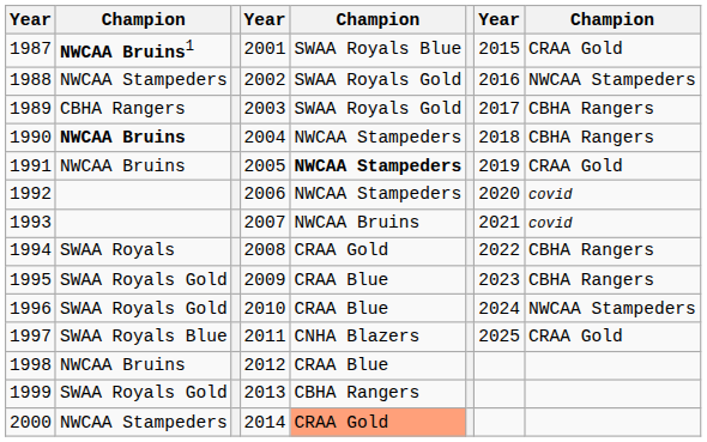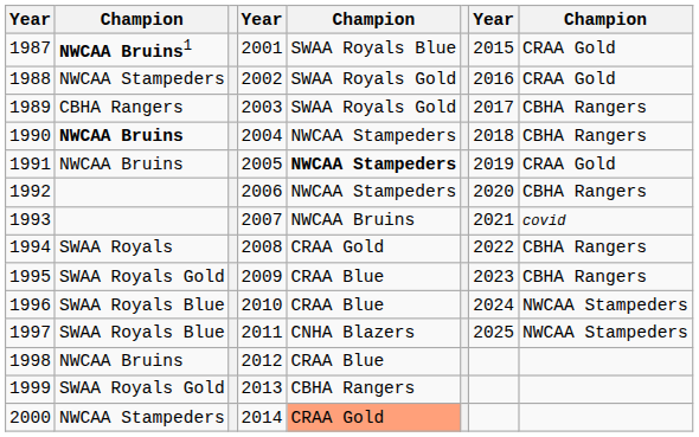 <table class="wikitable">
 <tr>
 <th>Year</th>
 <th>Champion</th>
 <th></th>
 <th>Year</th>
 <th>Champion</th>
 <th></th>
 <th>Year</th>
 <th>Champion</th>
 </tr>
 <tr>
 <td>1987</td>
 <td><strong>NWCAA Bruins</strong><sup>1</sup></td>
 <th></th>
 <td>2001</td>
 <td>SWAA Royals Blue</td>
 <th></th>
 <td>2015</td>
 <td>CRAA Gold</td>
 </tr>
 <tr>
 <td>1988</td>
 <td>NWCAA Stampeders</td>
 <th></th>
 <td>2002</td>
 <td>SWAA Royals Gold</td>
 <th></th>
 <td>2016</td>
-<td>NWCAA Stampeders</td>
+<td>CRAA Gold</td>
 </tr>
 <tr>
 <td>1989</td>
 <td>CBHA Rangers</td>
 <th></th>
 <td>2003</td>
 <td>SWAA Royals Gold</td>
 <th></th>
 <td>2017</td>
 <td>CBHA Rangers</td>
 </tr>
 <tr>
 <td>1990</td>
 <td><strong>NWCAA Bruins</strong></td>
 <th></th>
 <td>2004</td>
 <td>NWCAA Stampeders</td>
 <th></th>
 <td>2018</td>
 <td>CBHA Rangers</td>
 </tr>
 <tr>
 <td>1991</td>
 <td>NWCAA Bruins</td>
 <th></th>
 <td>2005</td>
 <td><strong>NWCAA Stampeders</strong></td>
 <th></th>
 <td>2019</td>
 <td>CRAA Gold</td>
 </tr>
 <tr>
 <td>1992</td>
 <td></td>
 <th></th>
 <td>2006</td>
 <td>NWCAA Stampeders</td>
 <th></th>
 <td>2020</td>
-<td><small><em>covid</em></small></td>
+<td>CBHA Rangers</td>
 </tr>
 <tr>
 <td>1993</td>
 <td></td>
 <th></th>
 <td>2007</td>
 <td>NWCAA Bruins</td>
 <th></th>
 <td>2021</td>
 <td><small><em>covid</em></small></td>
 </tr>
 <tr>
 <td>1994</td>
 <td>SWAA Royals</td>
 <th></th>
 <td>2008</td>
 <td>CRAA Gold</td>
 <th></th>
 <td>2022</td>
 <td>CBHA Rangers</td>
 </tr>
 <tr>
 <td>1995</td>
 <td>SWAA Royals Gold</td>
 <th></th>
 <td>2009</td>
 <td>CRAA Blue</td>
 <th></th>
 <td>2023</td>
 <td>CBHA Rangers</td>
 </tr>
 <tr>
 <td>1996</td>
-<td>SWAA Royals Gold</td>
+<td>SWAA Royals Blue</td>
 <th></th>
 <td>2010</td>
 <td>CRAA Blue</td>
 <th></th>
 <td>2024</td>
 <td>NWCAA Stampeders</td>
 </tr>
 <tr>
 <td>1997</td>
 <td>SWAA Royals Blue</td>
 <th></th>
 <td>2011</td>
 <td>CNHA Blazers</td>
 <th></th>
 <td>2025</td>
-<td>CRAA Gold</td>
+<td>NWCAA Stampeders</td>
 </tr>
 <tr>
 <td>1998</td>
 <td>NWCAA Bruins</td>
 <th></th>
 <td>2012</td>
 <td>CRAA Blue</td>
 <th></th>
 <td></td>
 <td></td>
 </tr>
 <tr>
 <td>1999</td>
 <td>SWAA Royals Gold</td>
 <th></th>
 <td>2013</td>
 <td>CBHA Rangers</td>
 <th></th>
 <td></td>
 <td></td>
 </tr>
 <tr>
 <td>2000</td>
 <td>NWCAA Stampeders</td>
 <th></th>
 <td>2014</td>
 <td style="background: lightsalmon;">CRAA Gold</td>
 <th></th>
 <td></td>
 <td></td>
 </tr>
 </table>
